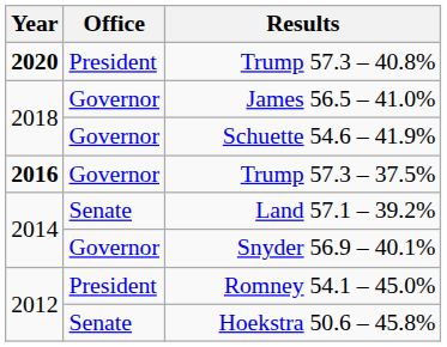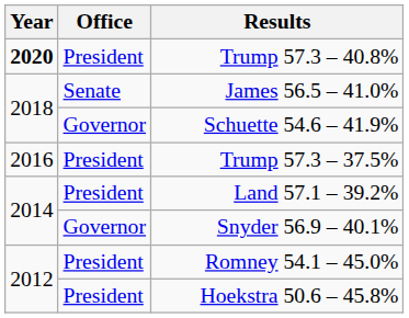 <table class=wikitable>
 <tr>
 <th width="30">Year</th>
 <th width="60">Office</th>
 <th width="180">Results</th>
 </tr>
 <tr>
 <td><strong>2020</strong></td>
 <td><a href='#'>President</a></td>
 <td align="right" ><a href='#'>Trump</a> 57.3 – 40.8%</td>
 </tr>
 <tr>
 <td rowspan="2">2018</td>
-<td><a href='#'>Governor</a></td>
+<td><a href='#'>Senate</a></td>
 <td align="right" ><a href='#'>James</a> 56.5 – 41.0%</td>
 </tr>
 <tr>
 <td><a href='#'>Governor</a></td>
 <td align="right" ><a href='#'>Schuette</a> 54.6 – 41.9%</td>
 </tr>
 <tr>
-<td><strong>2016</strong></td>
-<td><a href='#'>Governor</a></td>
+<td>2016</td>
+<td><a href='#'>President</a></td>
 <td align="right" ><a href='#'>Trump</a> 57.3 – 37.5%</td>
 </tr>
 <tr>
 <td rowspan="2">2014</td>
-<td><a href='#'>Senate</a></td>
+<td><a href='#'>President</a></td>
 <td align="right" ><a href='#'>Land</a> 57.1 – 39.2%</td>
 </tr>
 <tr>
 <td><a href='#'>Governor</a></td>
 <td align="right" ><a href='#'>Snyder</a> 56.9 – 40.1%</td>
 </tr>
 <tr>
 <td rowspan="2">2012</td>
 <td><a href='#'>President</a></td>
 <td align="right" ><a href='#'>Romney</a> 54.1 – 45.0%</td>
 </tr>
 <tr>
-<td><a href='#'>Senate</a></td>
+<td><a href='#'>President</a></td>
 <td align="right" ><a href='#'>Hoekstra</a> 50.6 – 45.8%</td>
 </tr>
 </table>
